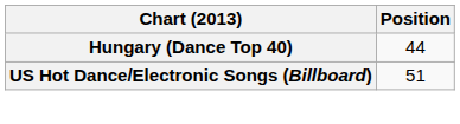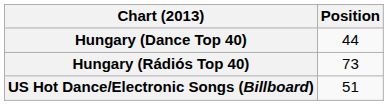 <table class="wikitable sortable plainrowheaders" style="text-align:center">
 <tr>
 <th scope="col">Chart (2013)</th>
 <th scope="col">Position</th>
 </tr>
 <tr>
 <th scope="row">Hungary (Dance Top 40)</th>
 <td>44</td>
 </tr>
 <tr>
+<th scope="row">Hungary (Rádiós Top 40)</th>
+<td align="center">73</td>
+</tr>
+<tr>
 <th scope="row">US Hot Dance/Electronic Songs (<em>Billboard</em>)</th>
 <td>51</td>
 </tr>
 </table>
